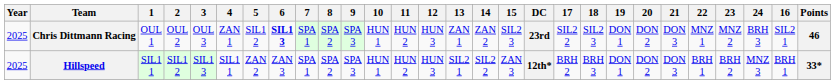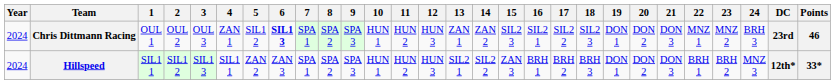 <table class="wikitable" style="text-align:center; font-size:85%">
 <tr>
 <th>Year</th>
 <th>Team</th>
 <th>1</th>
 <th>2</th>
 <th>3</th>
 <th>4</th>
 <th>5</th>
 <th>6</th>
 <th>7</th>
 <th>8</th>
 <th>9</th>
 <th>10</th>
 <th>11</th>
 <th>12</th>
 <th>13</th>
 <th>14</th>
 <th>15</th>
-<th>DC</th>
+<th>16</th>
 <th>17</th>
 <th>18</th>
 <th>19</th>
 <th>20</th>
 <th>21</th>
 <th>22</th>
 <th>23</th>
 <th>24</th>
-<th>16</th>
+<th>DC</th>
 <th>Points</th>
 </tr>
 <tr>
-<td><a href='#'>2025</a></td>
+<td><a href='#'>2024</a></td>
 <th nowrap>Chris Dittmann Racing</th>
 <td style="background:#;"><a href='#'>OUL<br>1</a><br></td>
 <td style="background:#;"><a href='#'>OUL<br>2</a><br></td>
 <td style="background:#;"><a href='#'>OUL<br>3</a><br></td>
 <td style="background:#;"><a href='#'>ZAN<br>1</a><br></td>
 <td style="background:#;"><a href='#'>SIL1<br>2</a><br></td>
 <td style="background:#;"><strong><a href='#'>SIL1<br>3</a><br></strong></td>
 <td style="background:#DFFFDF;"><a href='#'>SPA<br>1</a><br></td>
 <td style="background:#DFFFDF;"><a href='#'>SPA<br>2</a><br></td>
 <td style="background:#DFFFDF;"><a href='#'>SPA<br>3</a><br></td>
 <td style="background:#;"><a href='#'>HUN<br>1</a><br></td>
 <td style="background:#;"><a href='#'>HUN<br>2</a><br></td>
 <td style="background:#;"><a href='#'>HUN<br>3</a><br></td>
 <td style="background:#;"><a href='#'>ZAN<br>1</a><br></td>
 <td style="background:#;"><a href='#'>ZAN<br>2</a><br></td>
 <td style="background:#;"><a href='#'>SIL2<br>3</a><br></td>
-<th>23rd</th>
+<td style="background:#;"><a href='#'>SIL2<br>1</a><br></td>
 <td style="background:#;"><a href='#'>SIL2<br>2</a><br></td>
 <td style="background:#;"><a href='#'>SIL2<br>3</a><br></td>
 <td style="background:#;"><a href='#'>DON<br>1</a><br></td>
 <td style="background:#;"><a href='#'>DON<br>2</a><br></td>
 <td style="background:#;"><a href='#'>DON<br>3</a><br></td>
 <td style="background:#;"><a href='#'>MNZ<br>1</a><br></td>
 <td style="background:#;"><a href='#'>MNZ<br>2</a><br></td>
 <td style="background:#;"><a href='#'>BRH<br>3</a><br></td>
-<td style="background:#;"><a href='#'>SIL2<br>1</a><br></td>
+<th>23rd</th>
 <th>46</th>
 </tr>
 <tr>
-<td><a href='#'>2025</a></td>
+<td><a href='#'>2024</a></td>
 <th nowrap><a href='#'>Hillspeed</a></th>
 <td style="background:#DFFFDF;"><a href='#'>SIL1<br>1</a><br></td>
 <td style="background:#DFFFDF;"><a href='#'>SIL1<br>2</a><br></td>
 <td style="background:#DFFFDF;"><a href='#'>SIL1<br>3</a><br></td>
 <td style="background:#;"><a href='#'>SIL1<br>1</a><br></td>
 <td style="background:#;"><a href='#'>ZAN<br>2</a><br></td>
 <td style="background:#;"><a href='#'>ZAN<br>3</a><br></td>
 <td style="background:#;"><a href='#'>SPA<br>1</a><br></td>
 <td style="background:#;"><a href='#'>SPA<br>2</a><br></td>
 <td style="background:#;"><a href='#'>SPA<br>3</a><br></td>
 <td style="background:#;"><a href='#'>HUN<br>1</a><br></td>
 <td style="background:#;"><a href='#'>HUN<br>2</a><br></td>
 <td style="background:#;"><a href='#'>HUN<br>3</a><br></td>
 <td style="background:#;"><a href='#'>SIL2<br>1</a><br></td>
 <td style="background:#;"><a href='#'>SIL2<br>2</a><br></td>
 <td style="background:#;"><a href='#'>ZAN<br>3</a><br></td>
-<th>12th*</th>
+<td style="background:#;"><a href='#'>BRH<br>1</a><br></td>
 <td style="background:#;"><a href='#'>BRH<br>2</a><br></td>
 <td style="background:#;"><a href='#'>BRH<br>3</a><br></td>
 <td style="background:#;"><a href='#'>DON<br>1</a><br></td>
 <td style="background:#;"><a href='#'>DON<br>2</a><br></td>
 <td style="background:#;"><a href='#'>DON<br>3</a><br></td>
 <td style="background:#;"><a href='#'>BRH<br>1</a><br></td>
 <td style="background:#;"><a href='#'>BRH<br>2</a><br></td>
 <td style="background:#;"><a href='#'>MNZ<br>3</a><br></td>
-<td style="background:#;"><a href='#'>BRH<br>1</a><br></td>
+<th>12th*</th>
 <th>33*</th>
 </tr>
 </table>
